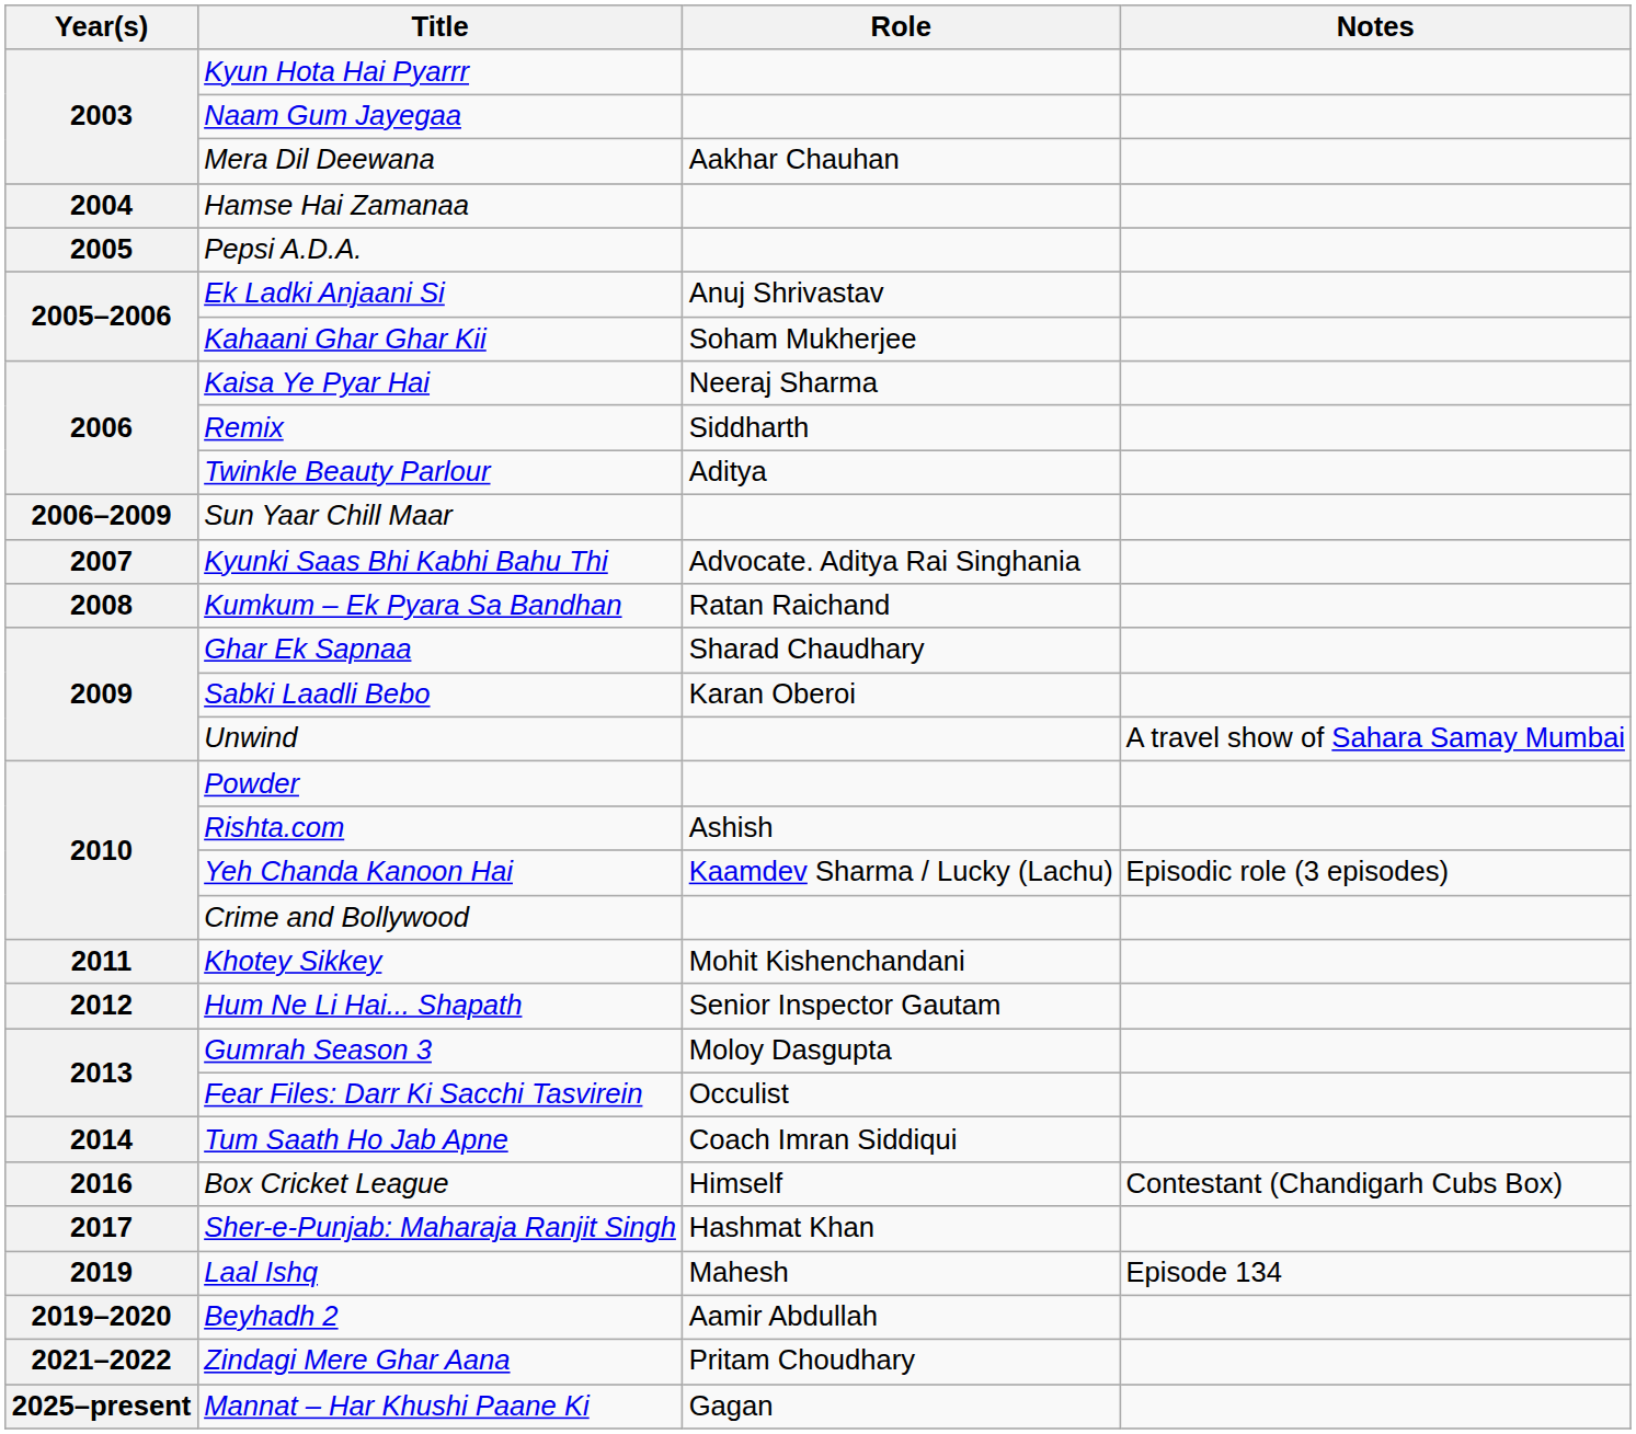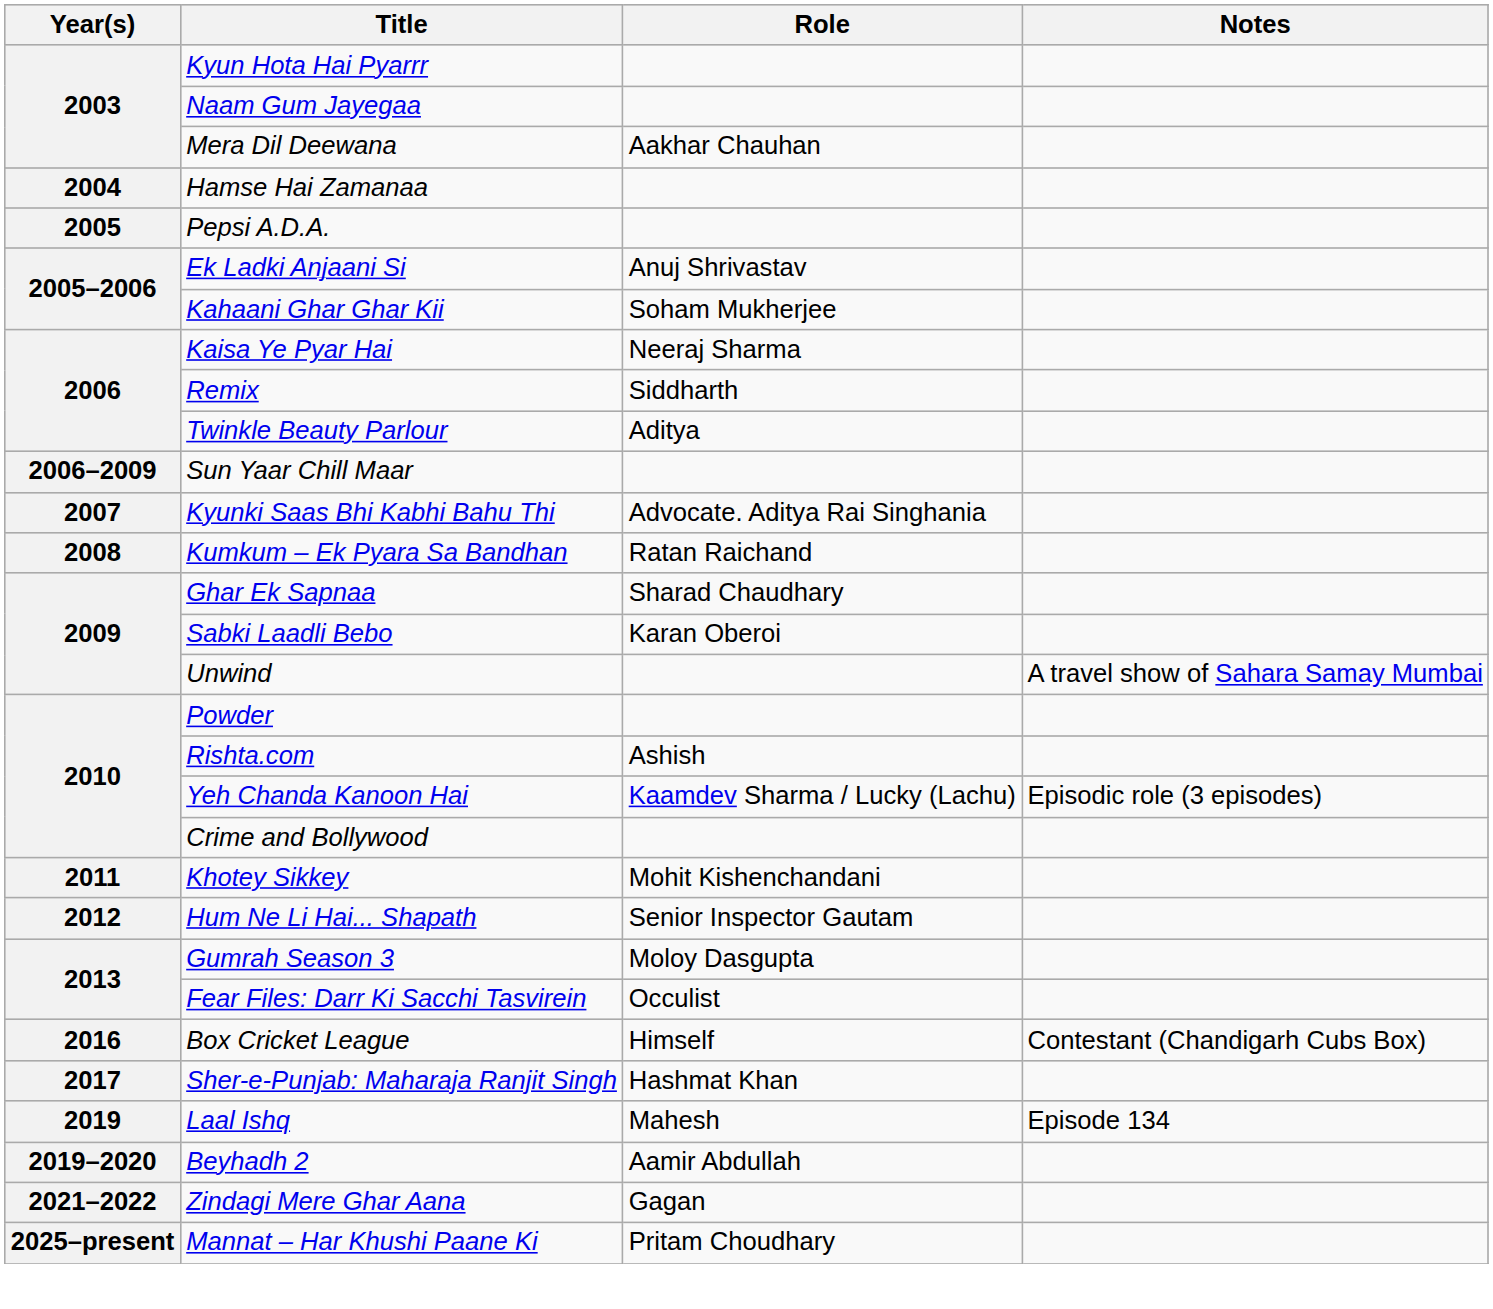 <table class="wikitable plainrowheaders sortable">
 <tr>
 <th scope="col">Year(s)</th>
 <th scope="col">Title</th>
 <th scope="col">Role</th>
 <th scope="col" class="unsortable">Notes</th>
 </tr>
 <tr>
 <th scope="row" rowspan="3">2003</th>
 <td><em><a href='#'>Kyun Hota Hai Pyarrr</a></em></td>
 <td></td>
 <td></td>
 </tr>
 <tr>
 <td><em><a href='#'>Naam Gum Jayegaa</a></em></td>
 <td></td>
 <td></td>
 </tr>
 <tr>
 <td><em>Mera Dil Deewana</em></td>
 <td>Aakhar Chauhan</td>
 <td></td>
 </tr>
 <tr>
 <th scope="row">2004</th>
 <td><em>Hamse Hai Zamanaa</em></td>
 <td></td>
 <td></td>
 </tr>
 <tr>
 <th scope="row">2005</th>
 <td><em>Pepsi A.D.A.</em></td>
 <td></td>
 <td></td>
 </tr>
 <tr>
 <th scope="row" rowspan="2">2005–2006</th>
 <td><em><a href='#'>Ek Ladki Anjaani Si</a></em></td>
 <td>Anuj Shrivastav</td>
 <td></td>
 </tr>
 <tr>
 <td><em><a href='#'>Kahaani Ghar Ghar Kii</a></em></td>
 <td>Soham Mukherjee</td>
 <td></td>
 </tr>
 <tr>
 <th scope="row" rowspan="3">2006</th>
 <td><em><a href='#'>Kaisa Ye Pyar Hai</a></em></td>
 <td>Neeraj Sharma</td>
 <td></td>
 </tr>
 <tr>
 <td><em><a href='#'>Remix</a></em></td>
 <td>Siddharth</td>
 <td></td>
 </tr>
 <tr>
 <td><em><a href='#'>Twinkle Beauty Parlour</a></em></td>
 <td>Aditya</td>
 <td></td>
 </tr>
 <tr>
 <th scope="row">2006–2009</th>
 <td><em>Sun Yaar Chill Maar</em></td>
 <td></td>
 <td></td>
 </tr>
 <tr>
 <th scope="row">2007</th>
 <td><em><a href='#'>Kyunki Saas Bhi Kabhi Bahu Thi</a></em></td>
 <td>Advocate. Aditya Rai Singhania</td>
 <td></td>
 </tr>
 <tr>
 <th scope="row">2008</th>
 <td><em><a href='#'>Kumkum – Ek Pyara Sa Bandhan</a></em></td>
 <td>Ratan Raichand</td>
 <td></td>
 </tr>
 <tr>
 <th scope="row" rowspan="3">2009</th>
 <td><em><a href='#'>Ghar Ek Sapnaa</a></em></td>
 <td>Sharad Chaudhary</td>
 <td></td>
 </tr>
 <tr>
 <td><em><a href='#'>Sabki Laadli Bebo</a></em></td>
 <td>Karan Oberoi</td>
 <td></td>
 </tr>
 <tr>
 <td><em>Unwind</em></td>
 <td></td>
 <td>A travel show of <a href='#'>Sahara Samay Mumbai</a></td>
 </tr>
 <tr>
 <th scope="row" rowspan="4">2010</th>
 <td><em><a href='#'>Powder</a></em></td>
 <td></td>
 <td></td>
 </tr>
 <tr>
 <td><em><a href='#'>Rishta.com</a></em></td>
 <td>Ashish</td>
 <td></td>
 </tr>
 <tr>
 <td><em><a href='#'>Yeh Chanda Kanoon Hai</a></em></td>
 <td><a href='#'>Kaamdev</a> Sharma / Lucky (Lachu)</td>
 <td>Episodic role (3 episodes)</td>
 </tr>
 <tr>
 <td><em>Crime and Bollywood</em></td>
 <td></td>
 <td></td>
 </tr>
 <tr>
 <th scope="row">2011</th>
 <td><em><a href='#'>Khotey Sikkey</a></em></td>
 <td>Mohit Kishenchandani</td>
 <td></td>
 </tr>
 <tr>
 <th scope="row">2012</th>
 <td><em><a href='#'>Hum Ne Li Hai... Shapath</a></em></td>
 <td>Senior Inspector Gautam</td>
 <td></td>
 </tr>
 <tr>
 <th scope="row" rowspan="2">2013</th>
 <td><em><a href='#'>Gumrah Season 3</a></em></td>
 <td>Moloy Dasgupta</td>
 <td></td>
 </tr>
 <tr>
 <td><em><a href='#'>Fear Files: Darr Ki Sacchi Tasvirein</a></em></td>
 <td>Occulist</td>
 <td></td>
 </tr>
 <tr>
-<th scope="row">2014</th>
-<td><em><a href='#'>Tum Saath Ho Jab Apne</a></em></td>
-<td>Coach Imran Siddiqui</td>
-<td></td>
-</tr>
-<tr>
 <th scope="row">2016</th>
 <td><em>Box Cricket League</em></td>
 <td>Himself</td>
 <td>Contestant (Chandigarh Cubs Box) </td>
 </tr>
 <tr>
 <th scope="row">2017</th>
 <td><em><a href='#'>Sher-e-Punjab: Maharaja Ranjit Singh</a></em></td>
 <td>Hashmat Khan</td>
 <td></td>
 </tr>
 <tr>
 <th scope="row">2019</th>
 <td><em><a href='#'>Laal Ishq</a></em></td>
 <td>Mahesh</td>
 <td>Episode 134</td>
 </tr>
 <tr>
 <th scope="row">2019–2020</th>
 <td><em><a href='#'>Beyhadh 2</a></em></td>
 <td>Aamir Abdullah</td>
 <td></td>
 </tr>
 <tr>
 <th scope="row">2021–2022</th>
 <td><em><a href='#'>Zindagi Mere Ghar Aana</a></em></td>
-<td>Pritam Choudhary</td>
+<td>Gagan</td>
 <td></td>
 </tr>
 <tr>
 <th scope="row">2025–present</th>
 <td><em><a href='#'>Mannat – Har Khushi Paane Ki</a></em></td>
-<td>Gagan</td>
+<td>Pritam Choudhary</td>
 <td></td>
 </tr>
 </table>
